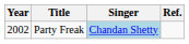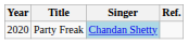 <table class="wikitable sortable">
 <tr>
 <th>Year</th>
 <th>Title</th>
 <th>Singer</th>
 <th class="unsortable">Ref.</th>
 </tr>
 <tr>
-<td>2002</td>
+<td>2020</td>
 <td>Party Freak</td>
 <td style="background: lightblue;"><a href='#'>Chandan Shetty</a></td>
 <td></td>
 </tr>
 </table>
